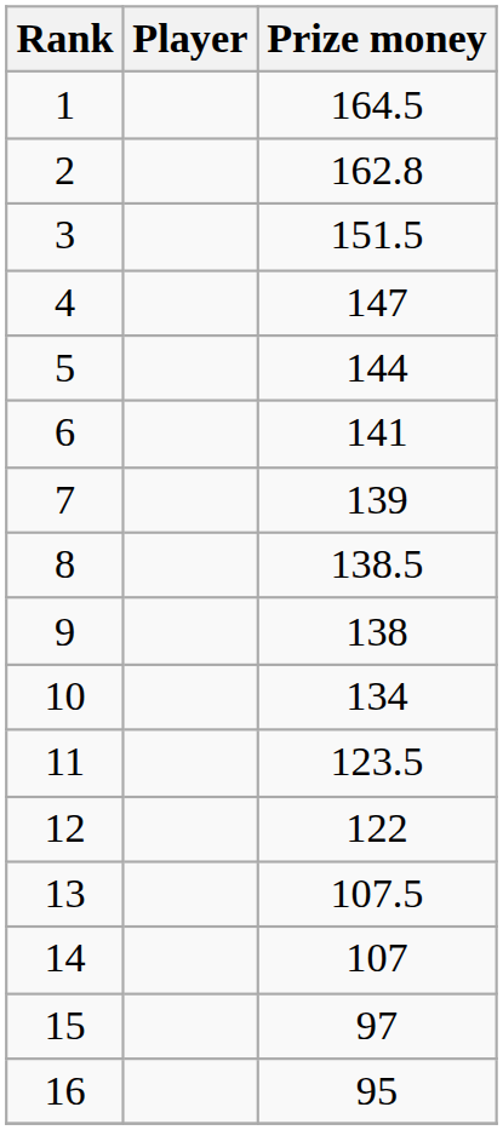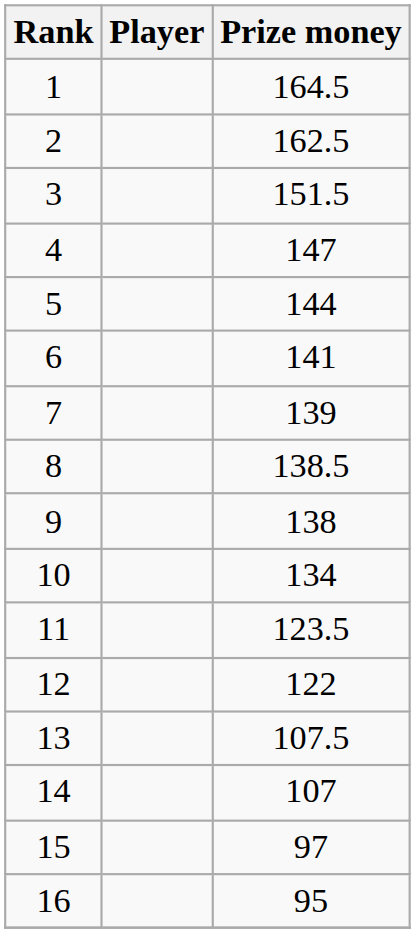 <table class="wikitable" style="text-align:center;float:right; margin-left:1em">
 <tr>
 <th>Rank</th>
 <th>Player</th>
 <th>Prize money</th>
 </tr>
 <tr>
 <td align=center>1</td>
 <td></td>
 <td>164.5</td>
 </tr>
 <tr>
 <td align=center>2</td>
 <td></td>
-<td>162.8</td>
+<td>162.5</td>
 </tr>
 <tr>
 <td align=center>3</td>
 <td></td>
 <td>151.5</td>
 </tr>
 <tr>
 <td align=center>4</td>
 <td></td>
 <td>147</td>
 </tr>
 <tr>
 <td align=center>5</td>
 <td></td>
 <td>144</td>
 </tr>
 <tr>
 <td align=center>6</td>
 <td></td>
 <td>141</td>
 </tr>
 <tr>
 <td align=center>7</td>
 <td></td>
 <td>139</td>
 </tr>
 <tr>
 <td align=center>8</td>
 <td></td>
 <td>138.5</td>
 </tr>
 <tr>
 <td align=center>9</td>
 <td></td>
 <td>138</td>
 </tr>
 <tr>
 <td align=center>10</td>
 <td></td>
 <td>134</td>
 </tr>
 <tr>
 <td align=center>11</td>
 <td></td>
 <td>123.5</td>
 </tr>
 <tr>
 <td align=center>12</td>
 <td></td>
 <td>122</td>
 </tr>
 <tr>
 <td align=center>13</td>
 <td></td>
 <td>107.5</td>
 </tr>
 <tr>
 <td align=center>14</td>
 <td></td>
 <td>107</td>
 </tr>
 <tr>
 <td align=center>15</td>
 <td></td>
 <td>97</td>
 </tr>
 <tr>
 <td align=center>16</td>
 <td></td>
 <td>95</td>
 </tr>
 <tr>
 </tr>
 </table>
